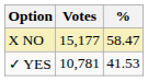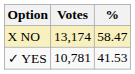 <table class="wikitable">
 <tr>
 <th>Option</th>
 <th>Votes</th>
 <th>%</th>
 </tr>
 <tr>
 <td style=background:#f8f1bd>X NO</td>
-<td style=background:#f8f1bd>15,177</td>
+<td style=background:#f8f1bd>13,174</td>
 <td style=background:#f8f1bd>58.47</td>
 </tr>
 <tr>
 <td>✓ YES</td>
 <td>10,781</td>
 <td>41.53</td>
 </tr>
 </table>
